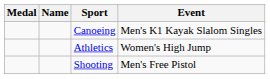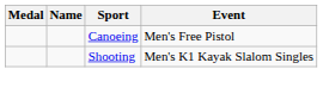 <table class="wikitable sortable">
 <tr>
 <th>Medal</th>
 <th>Name</th>
 <th>Sport</th>
 <th>Event</th>
 </tr>
 <tr>
 <td></td>
 <td></td>
 <td><a href='#'>Canoeing</a></td>
-<td>Men's K1 Kayak Slalom Singles</td>
-</tr>
-<tr>
-<td></td>
-<td></td>
-<td><a href='#'>Athletics</a></td>
-<td>Women's High Jump</td>
+<td>Men's Free Pistol</td>
 </tr>
 <tr>
 <td></td>
 <td></td>
 <td><a href='#'>Shooting</a></td>
-<td>Men's Free Pistol</td>
+<td>Men's K1 Kayak Slalom Singles</td>
 </tr>
 </table>
